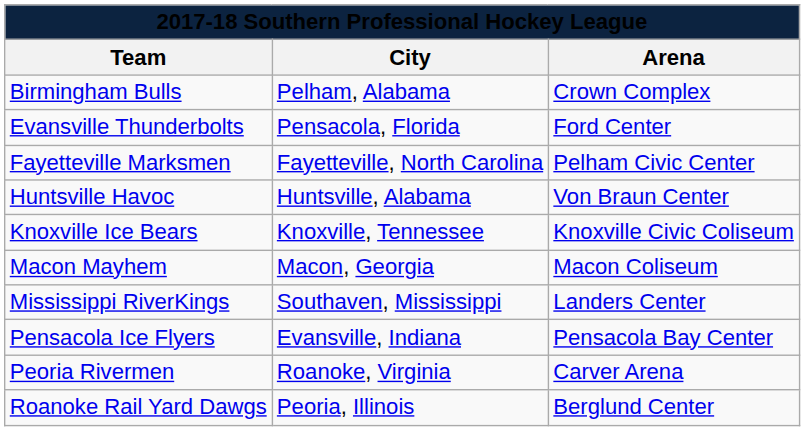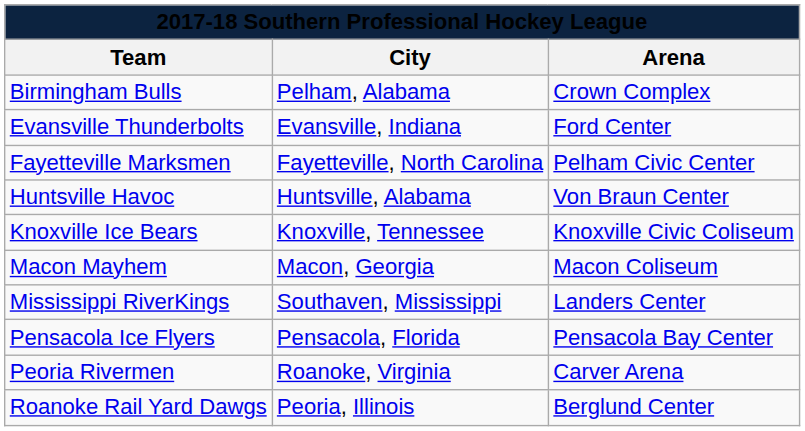 <table class="wikitable" style="width:auto">
 <tr>
 <td bgcolor="#0C2340" align="center" colspan="5"><strong><span>2017-18 Southern Professional Hockey League</span></strong></td>
 </tr>
 <tr>
 <th>Team</th>
 <th>City</th>
 <th>Arena</th>
 </tr>
 <tr>
 <td><a href='#'>Birmingham Bulls</a></td>
 <td><a href='#'>Pelham</a>, <a href='#'>Alabama</a></td>
 <td><a href='#'>Crown Complex</a></td>
 </tr>
 <tr>
 <td><a href='#'>Evansville Thunderbolts</a></td>
-<td><a href='#'>Pensacola</a>, <a href='#'>Florida</a></td>
+<td><a href='#'>Evansville</a>, <a href='#'>Indiana</a></td>
 <td><a href='#'>Ford Center</a></td>
 </tr>
 <tr>
 <td><a href='#'>Fayetteville Marksmen</a></td>
 <td><a href='#'>Fayetteville</a>, <a href='#'>North Carolina</a></td>
 <td><a href='#'>Pelham Civic Center</a></td>
 </tr>
 <tr>
 <td><a href='#'>Huntsville Havoc</a></td>
 <td><a href='#'>Huntsville</a>, <a href='#'>Alabama</a></td>
 <td><a href='#'>Von Braun Center</a></td>
 </tr>
 <tr>
 <td><a href='#'>Knoxville Ice Bears</a></td>
 <td><a href='#'>Knoxville</a>, <a href='#'>Tennessee</a></td>
 <td><a href='#'>Knoxville Civic Coliseum</a></td>
 </tr>
 <tr>
 <td><a href='#'>Macon Mayhem</a></td>
 <td><a href='#'>Macon</a>, <a href='#'>Georgia</a></td>
 <td><a href='#'>Macon Coliseum</a></td>
 </tr>
 <tr>
 <td><a href='#'>Mississippi RiverKings</a></td>
 <td><a href='#'>Southaven</a>, <a href='#'>Mississippi</a></td>
 <td><a href='#'>Landers Center</a></td>
 </tr>
 <tr>
 <td><a href='#'>Pensacola Ice Flyers</a></td>
-<td><a href='#'>Evansville</a>, <a href='#'>Indiana</a></td>
+<td><a href='#'>Pensacola</a>, <a href='#'>Florida</a></td>
 <td><a href='#'>Pensacola Bay Center</a></td>
 </tr>
 <tr>
 <td><a href='#'>Peoria Rivermen</a></td>
 <td><a href='#'>Roanoke</a>, <a href='#'>Virginia</a></td>
 <td><a href='#'>Carver Arena</a></td>
 </tr>
 <tr>
 <td><a href='#'>Roanoke Rail Yard Dawgs</a></td>
 <td><a href='#'>Peoria</a>, <a href='#'>Illinois</a></td>
 <td><a href='#'>Berglund Center</a></td>
 </tr>
 </table>
